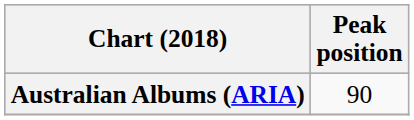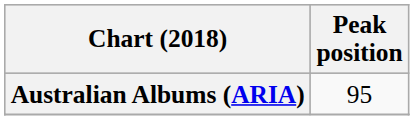 <table class="wikitable plainrowheaders sortable" style="text-align:center">
 <tr>
 <th scope="col">Chart (2018)</th>
 <th scope="col">Peak<br> position</th>
 </tr>
 <tr>
 <th scope="row">Australian Albums (<a href='#'>ARIA</a>)</th>
-<td>90</td>
+<td>95</td>
 </tr>
 <tr>
 </tr>
 <tr>
 </tr>
 <tr>
 </tr>
 <tr>
 </tr>
 <tr>
 </tr>
 <tr>
 </tr>
 <tr>
 </tr>
 <tr>
 </tr>
 <tr>
 </tr>
 <tr>
 </tr>
 </table>
